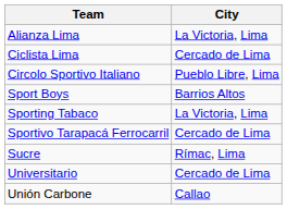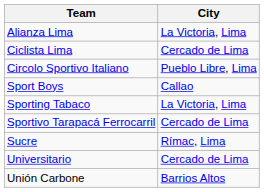 <table class="wikitable sortable">
 <tr>
 <th>Team</th>
 <th>City</th>
 </tr>
 <tr>
 <td><a href='#'>Alianza Lima</a></td>
 <td><a href='#'>La Victoria</a>, <a href='#'>Lima</a></td>
 </tr>
 <tr>
 <td><a href='#'>Ciclista Lima</a></td>
 <td><a href='#'>Cercado de Lima</a></td>
 </tr>
 <tr>
 <td><a href='#'>Circolo Sportivo Italiano</a></td>
 <td><a href='#'>Pueblo Libre</a>, <a href='#'>Lima</a></td>
 </tr>
 <tr>
 <td><a href='#'>Sport Boys</a></td>
-<td><a href='#'>Barrios Altos</a></td>
+<td><a href='#'>Callao</a></td>
 </tr>
 <tr>
 <td><a href='#'>Sporting Tabaco</a></td>
 <td><a href='#'>La Victoria</a>, <a href='#'>Lima</a></td>
 </tr>
 <tr>
 <td><a href='#'>Sportivo Tarapacá Ferrocarril</a></td>
 <td><a href='#'>Cercado de Lima</a></td>
 </tr>
 <tr>
 <td><a href='#'>Sucre</a></td>
 <td><a href='#'>Rímac</a>, <a href='#'>Lima</a></td>
 </tr>
 <tr>
 <td><a href='#'>Universitario</a></td>
 <td><a href='#'>Cercado de Lima</a></td>
 </tr>
 <tr>
 <td>Unión Carbone</td>
-<td><a href='#'>Callao</a></td>
+<td><a href='#'>Barrios Altos</a></td>
 </tr>
 </table>
